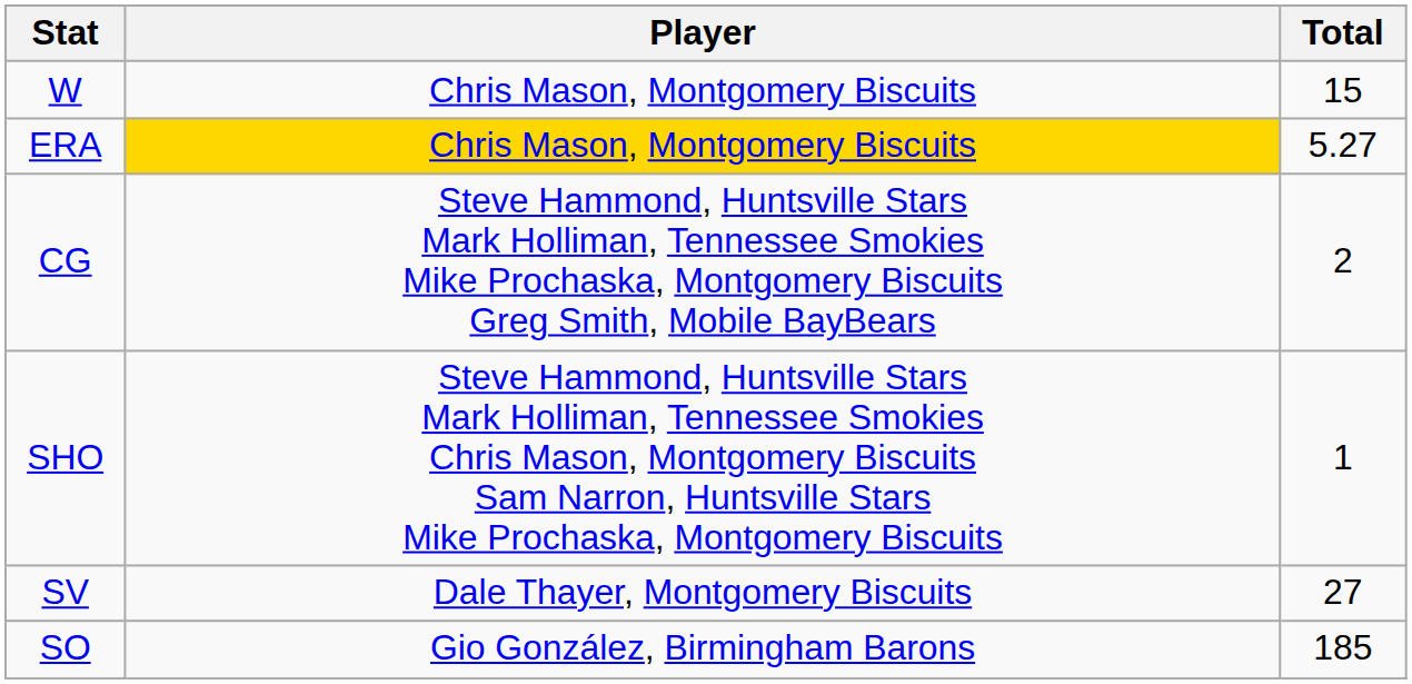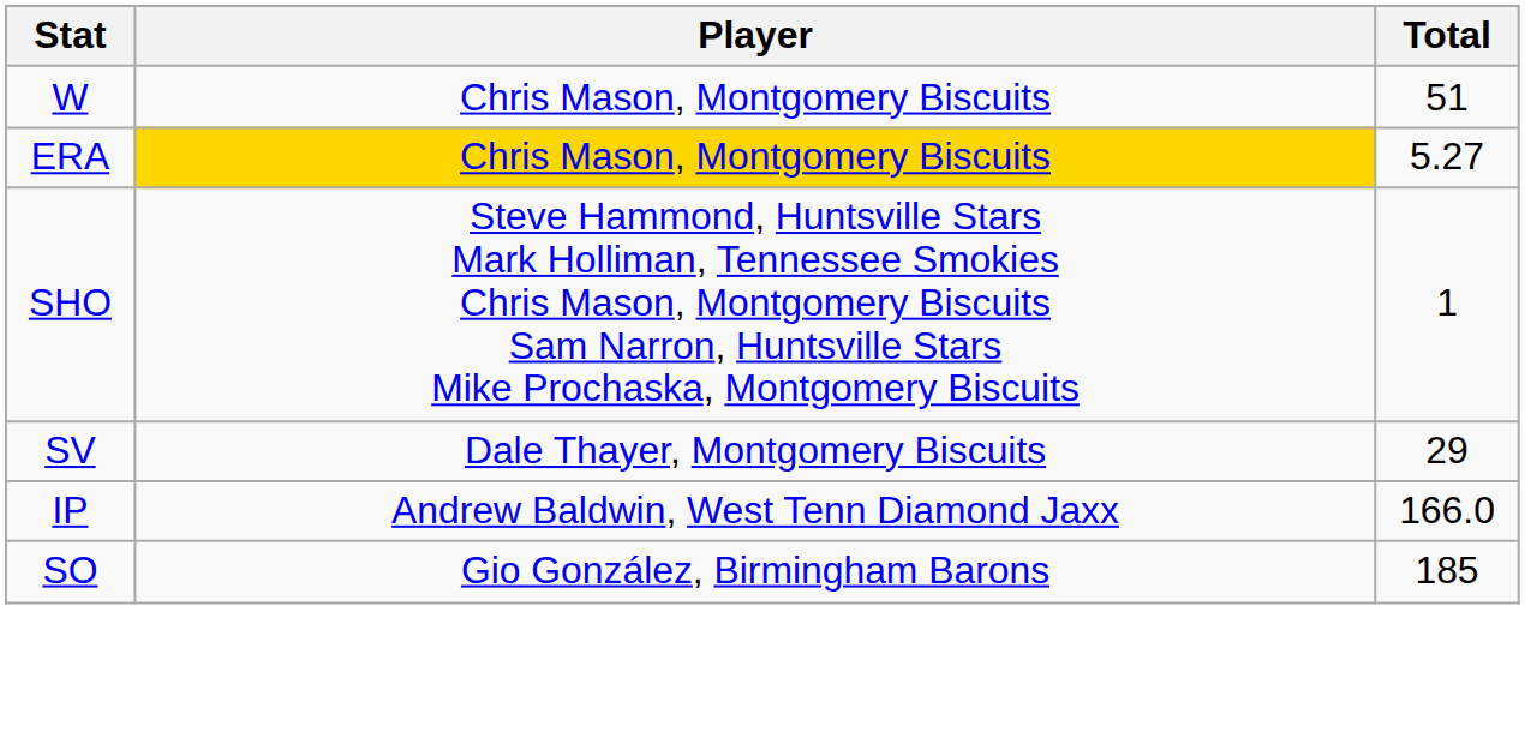 <table class="wikitable" width="40%" style="text-align:center;">
 <tr>
 <th width="5%">Stat</th>
 <th width="60%">Player</th>
 <th width="5%">Total</th>
 </tr>
 <tr>
 <td><a href='#'>W</a></td>
 <td><a href='#'>Chris Mason</a>, <a href='#'>Montgomery Biscuits</a></td>
-<td>15</td>
+<td>51</td>
 </tr>
 <tr>
 <td><a href='#'>ERA</a></td>
 <td style="background: gold;"><a href='#'>Chris Mason</a>, <a href='#'>Montgomery Biscuits</a></td>
 <td>5.27</td>
-</tr>
-<tr>
-<td><a href='#'>CG</a></td>
-<td><a href='#'>Steve Hammond</a>, <a href='#'>Huntsville Stars</a> <br> <a href='#'>Mark Holliman</a>, <a href='#'>Tennessee Smokies</a> <br> <a href='#'>Mike Prochaska</a>, <a href='#'>Montgomery Biscuits</a> <br> <a href='#'>Greg Smith</a>, <a href='#'>Mobile BayBears</a></td>
-<td>2</td>
 </tr>
 <tr>
 <td><a href='#'>SHO</a></td>
 <td><a href='#'>Steve Hammond</a>, <a href='#'>Huntsville Stars</a> <br> <a href='#'>Mark Holliman</a>, <a href='#'>Tennessee Smokies</a> <br> <a href='#'>Chris Mason</a>, <a href='#'>Montgomery Biscuits</a> <br> <a href='#'>Sam Narron</a>, <a href='#'>Huntsville Stars</a> <br> <a href='#'>Mike Prochaska</a>, <a href='#'>Montgomery Biscuits</a></td>
 <td>1</td>
 </tr>
 <tr>
 <td><a href='#'>SV</a></td>
 <td><a href='#'>Dale Thayer</a>, <a href='#'>Montgomery Biscuits</a></td>
-<td>27</td>
+<td>29</td>
+</tr>
+<tr>
+<td><a href='#'>IP</a></td>
+<td><a href='#'>Andrew Baldwin</a>, <a href='#'>West Tenn Diamond Jaxx</a></td>
+<td>166.0</td>
 </tr>
 <tr>
 <td><a href='#'>SO</a></td>
 <td><a href='#'>Gio González</a>, <a href='#'>Birmingham Barons</a></td>
 <td>185</td>
 </tr>
 </table>
